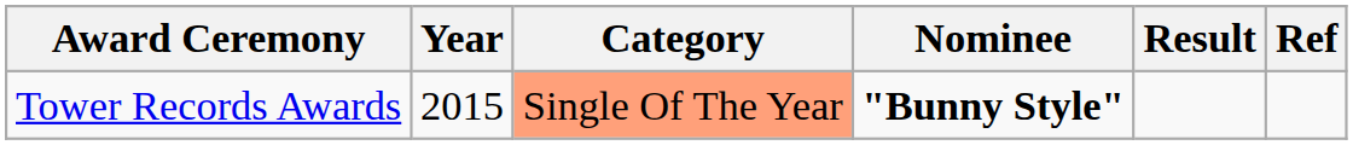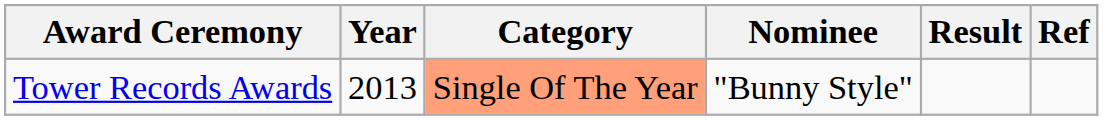 <table class="wikitable">
 <tr>
 <th>Award Ceremony</th>
 <th>Year</th>
 <th>Category</th>
 <th>Nominee</th>
 <th>Result</th>
 <th>Ref</th>
 </tr>
 <tr>
 <td><a href='#'>Tower Records Awards</a></td>
-<td>2015</td>
+<td>2013</td>
 <td style="background: lightsalmon;">Single Of The Year</td>
-<td><strong>"Bunny Style"</strong></td>
+<td>"Bunny Style"</td>
 <td></td>
 <td></td>
 </tr>
 </table>
